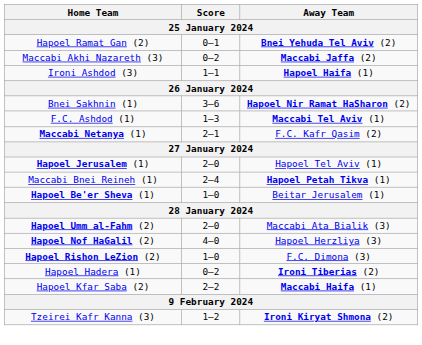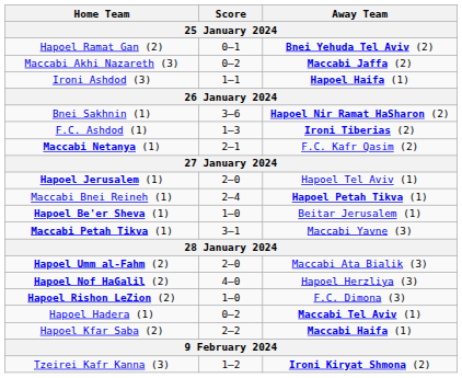 <table class="wikitable" style="text-align: center;">
 <tr>
 <th width="240px">Home Team</th>
 <th width="75px">Score</th>
 <th width="240px">Away Team</th>
 </tr>
 <tr>
 <th colspan=3>25 January 2024</th>
 </tr>
 <tr>
 <td><a href='#'>Hapoel Ramat Gan</a> (2)</td>
 <td>0–1</td>
 <td><strong><a href='#'>Bnei Yehuda Tel Aviv</a></strong> (2)</td>
 </tr>
 <tr>
 <td><a href='#'>Maccabi Akhi Nazareth</a> (3)</td>
 <td>0–2</td>
 <td><strong><a href='#'>Maccabi Jaffa</a></strong> (2)</td>
 </tr>
 <tr>
 <td><a href='#'>Ironi Ashdod</a> (3)</td>
 <td>1–1 </td>
 <td><strong><a href='#'>Hapoel Haifa</a></strong> (1)</td>
 </tr>
 <tr>
 <th colspan=3>26 January 2024</th>
 </tr>
 <tr>
 <td><a href='#'>Bnei Sakhnin</a> (1)</td>
 <td>3–6 </td>
 <td><strong><a href='#'>Hapoel Nir Ramat HaSharon</a></strong> (2)</td>
 </tr>
 <tr>
 <td><a href='#'>F.C. Ashdod</a> (1)</td>
 <td>1–3</td>
-<td><strong><a href='#'>Maccabi Tel Aviv</a></strong> (1)</td>
+<td><strong><a href='#'>Ironi Tiberias</a></strong> (2)</td>
 </tr>
 <tr>
 <td><strong><a href='#'>Maccabi Netanya</a></strong> (1)</td>
 <td>2–1</td>
 <td><a href='#'>F.C. Kafr Qasim</a> (2)</td>
 </tr>
 <tr>
 <th colspan=3>27 January 2024</th>
 </tr>
 <tr>
 <td><strong><a href='#'>Hapoel Jerusalem</a></strong> (1)</td>
 <td>2–0 </td>
 <td><a href='#'>Hapoel Tel Aviv</a> (1)</td>
 </tr>
 <tr>
 <td><a href='#'>Maccabi Bnei Reineh</a> (1)</td>
 <td>2–4</td>
 <td><strong><a href='#'>Hapoel Petah Tikva</a></strong> (1)</td>
 </tr>
 <tr>
 <td><strong><a href='#'>Hapoel Be'er Sheva</a></strong> (1)</td>
 <td>1–0</td>
 <td><a href='#'>Beitar Jerusalem</a> (1)</td>
 </tr>
 <tr>
+<td><strong><a href='#'>Maccabi Petah Tikva</a></strong> (1)</td>
+<td>3–1 </td>
+<td><a href='#'>Maccabi Yavne</a> (3)</td>
+</tr>
+<tr>
 <th colspan=3>28 January 2024</th>
 </tr>
 <tr>
 <td><strong><a href='#'>Hapoel Umm al-Fahm</a></strong> (2)</td>
 <td>2–0</td>
 <td><a href='#'>Maccabi Ata Bialik</a> (3)</td>
 </tr>
 <tr>
 <td><strong><a href='#'>Hapoel Nof HaGalil</a></strong> (2)</td>
 <td>4–0</td>
 <td><a href='#'>Hapoel Herzliya</a> (3)</td>
 </tr>
 <tr>
 <td><strong><a href='#'>Hapoel Rishon LeZion</a></strong> (2)</td>
 <td>1–0</td>
 <td><a href='#'>F.C. Dimona</a> (3)</td>
 </tr>
 <tr>
 <td><a href='#'>Hapoel Hadera</a> (1)</td>
 <td>0–2</td>
-<td><strong><a href='#'>Ironi Tiberias</a></strong> (2)</td>
+<td><strong><a href='#'>Maccabi Tel Aviv</a></strong> (1)</td>
 </tr>
 <tr>
 <td><a href='#'>Hapoel Kfar Saba</a> (2)</td>
 <td>2–2 </td>
 <td><strong><a href='#'>Maccabi Haifa</a></strong> (1)</td>
 </tr>
 <tr>
 <th colspan=3>9 February 2024</th>
 </tr>
 <tr>
 <td><a href='#'>Tzeirei Kafr Kanna</a> (3)</td>
 <td>1–2</td>
 <td><strong><a href='#'>Ironi Kiryat Shmona</a></strong> (2)</td>
 </tr>
 </table>
